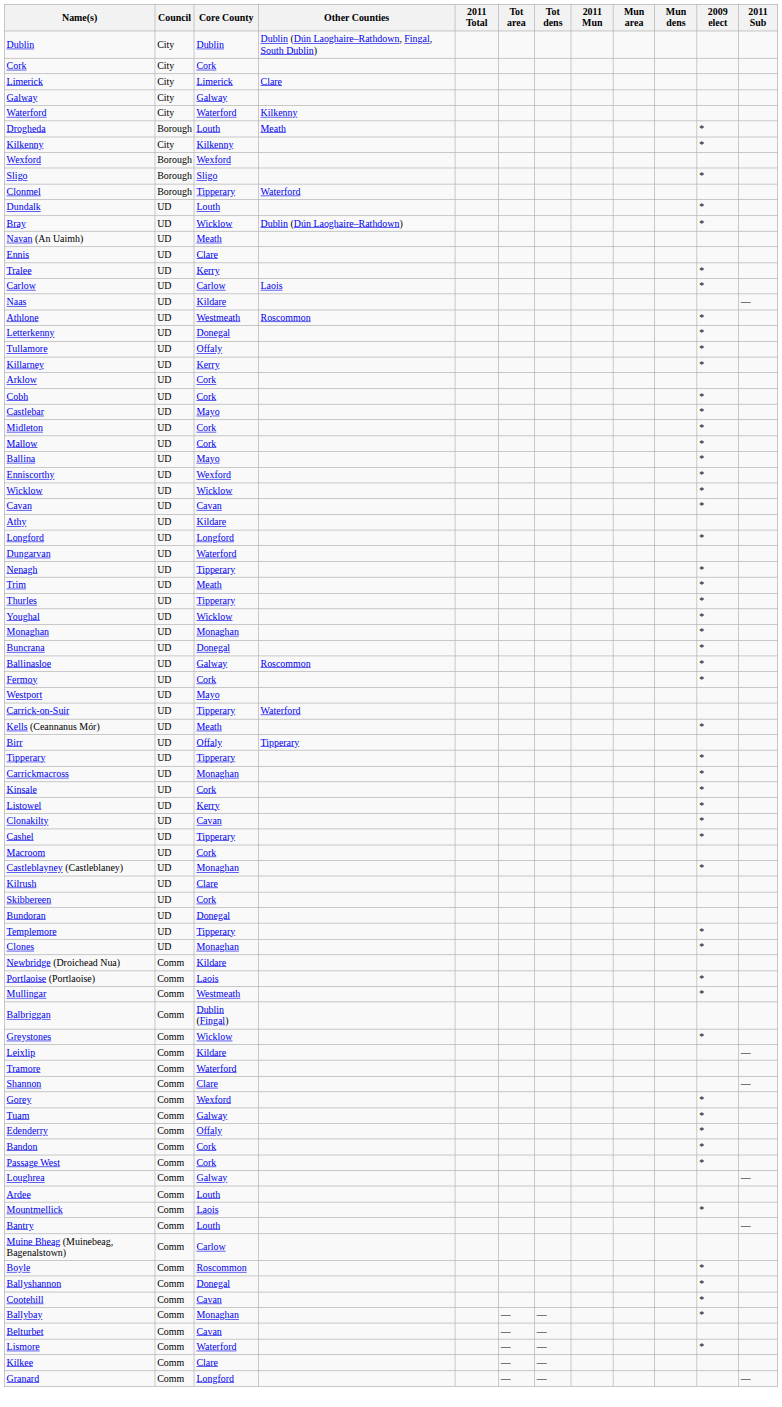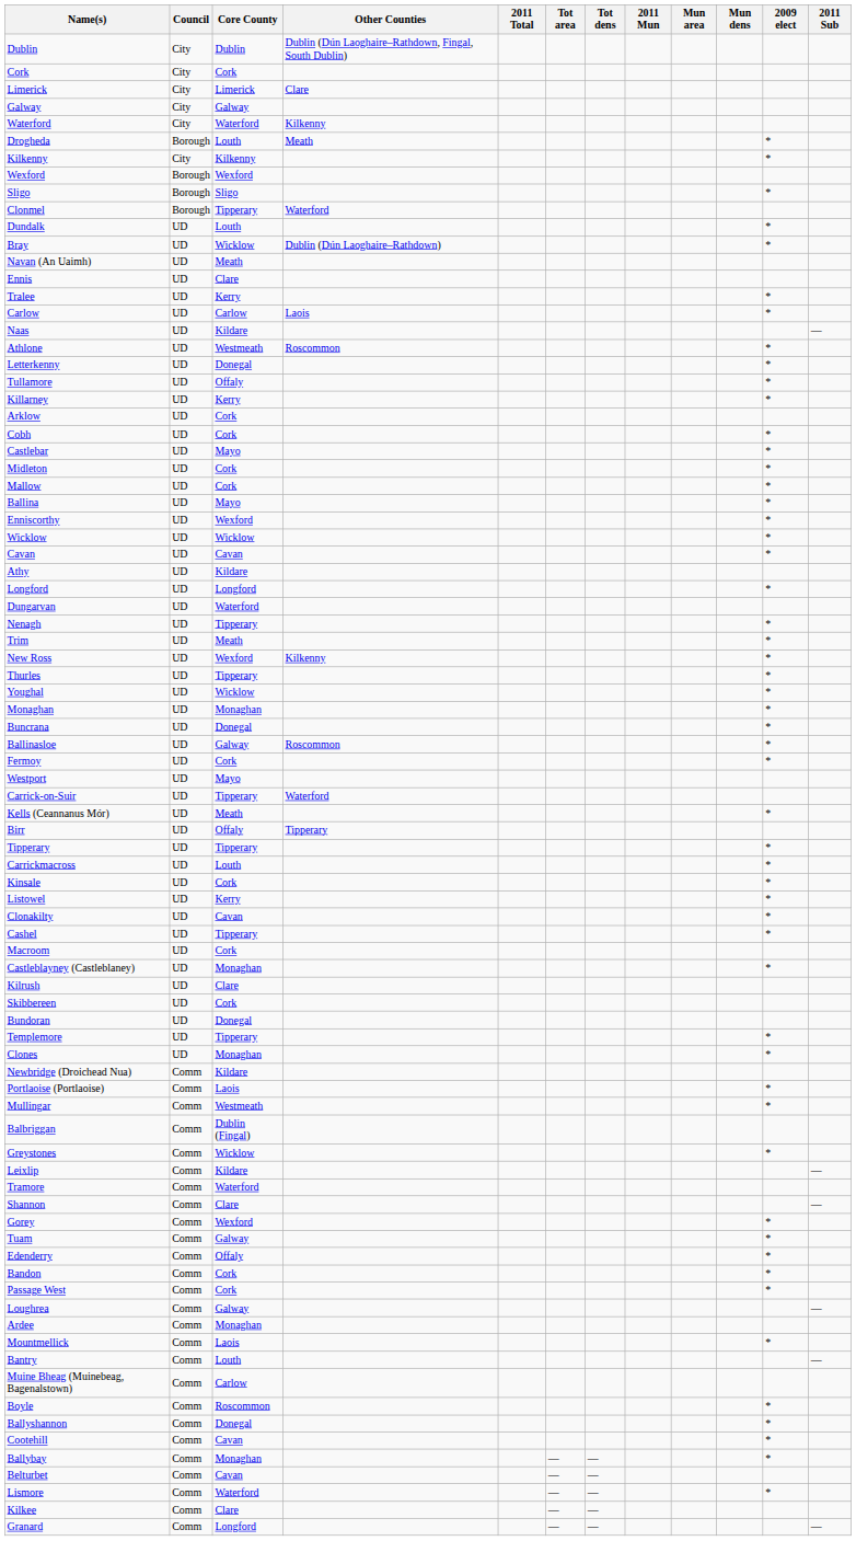 <table class="wikitable sortable">
 <tr>
 <th>Name(s)</th>
 <th>Council</th>
 <th>Core County</th>
 <th>Other Counties</th>
 <th>2011 Total</th>
 <th>Tot area</th>
 <th>Tot dens</th>
 <th>2011 Mun</th>
 <th>Mun area</th>
 <th>Mun dens</th>
 <th>2009 elect</th>
 <th>2011 Sub</th>
 </tr>
 <tr>
 <td><a href='#'>Dublin</a></td>
 <td> City</td>
 <td><a href='#'>Dublin</a></td>
 <td><a href='#'>Dublin</a> (<a href='#'>Dún Laoghaire–Rathdown</a>, <a href='#'>Fingal</a>, <a href='#'>South Dublin</a>)</td>
 <td></td>
 <td></td>
 <td></td>
 <td></td>
 <td></td>
 <td></td>
 <td></td>
 <td></td>
 </tr>
 <tr>
 <td><a href='#'>Cork</a></td>
 <td> City</td>
 <td><a href='#'>Cork</a></td>
 <td></td>
 <td></td>
 <td></td>
 <td></td>
 <td></td>
 <td></td>
 <td></td>
 <td></td>
 <td></td>
 </tr>
 <tr>
 <td><a href='#'>Limerick</a></td>
 <td> City</td>
 <td><a href='#'>Limerick</a></td>
 <td><a href='#'>Clare</a></td>
 <td></td>
 <td></td>
 <td></td>
 <td></td>
 <td></td>
 <td></td>
 <td></td>
 <td></td>
 </tr>
 <tr>
 <td><a href='#'>Galway</a></td>
 <td> City</td>
 <td><a href='#'>Galway</a></td>
 <td></td>
 <td></td>
 <td></td>
 <td></td>
 <td></td>
 <td></td>
 <td></td>
 <td></td>
 <td></td>
 </tr>
 <tr>
 <td><a href='#'>Waterford</a></td>
 <td> City</td>
 <td><a href='#'>Waterford</a></td>
 <td><a href='#'>Kilkenny</a></td>
 <td></td>
 <td></td>
 <td></td>
 <td></td>
 <td></td>
 <td></td>
 <td></td>
 <td></td>
 </tr>
 <tr>
 <td><a href='#'>Drogheda</a></td>
 <td> Borough</td>
 <td><a href='#'>Louth</a></td>
 <td><a href='#'>Meath</a></td>
 <td></td>
 <td></td>
 <td></td>
 <td></td>
 <td></td>
 <td></td>
 <td>*</td>
 <td></td>
 </tr>
 <tr>
 <td><a href='#'>Kilkenny</a></td>
 <td> City</td>
 <td><a href='#'>Kilkenny</a></td>
 <td></td>
 <td></td>
 <td></td>
 <td></td>
 <td></td>
 <td></td>
 <td></td>
 <td>*</td>
 <td></td>
 </tr>
 <tr>
 <td><a href='#'>Wexford</a></td>
 <td> Borough</td>
 <td><a href='#'>Wexford</a></td>
 <td></td>
 <td></td>
 <td></td>
 <td></td>
 <td></td>
 <td></td>
 <td></td>
 <td></td>
 <td></td>
 </tr>
 <tr>
 <td><a href='#'>Sligo</a></td>
 <td> Borough</td>
 <td><a href='#'>Sligo</a></td>
 <td></td>
 <td></td>
 <td></td>
 <td></td>
 <td></td>
 <td></td>
 <td></td>
 <td>*</td>
 <td></td>
 </tr>
 <tr>
 <td><a href='#'>Clonmel</a></td>
 <td> Borough</td>
 <td><a href='#'>Tipperary</a></td>
 <td><a href='#'>Waterford</a></td>
 <td></td>
 <td></td>
 <td></td>
 <td></td>
 <td></td>
 <td></td>
 <td></td>
 <td></td>
 </tr>
 <tr>
 <td><a href='#'>Dundalk</a></td>
 <td> UD</td>
 <td><a href='#'>Louth</a></td>
 <td></td>
 <td></td>
 <td></td>
 <td></td>
 <td></td>
 <td></td>
 <td></td>
 <td>*</td>
 <td></td>
 </tr>
 <tr>
 <td><a href='#'>Bray</a></td>
 <td> UD</td>
 <td><a href='#'>Wicklow</a></td>
 <td><a href='#'>Dublin</a> (<a href='#'>Dún Laoghaire–Rathdown</a>)</td>
 <td></td>
 <td></td>
 <td></td>
 <td></td>
 <td></td>
 <td></td>
 <td>*</td>
 <td></td>
 </tr>
 <tr>
 <td><a href='#'>Navan</a> (An Uaimh)</td>
 <td> UD</td>
 <td><a href='#'>Meath</a></td>
 <td></td>
 <td></td>
 <td></td>
 <td></td>
 <td></td>
 <td></td>
 <td></td>
 <td></td>
 <td></td>
 </tr>
 <tr>
 <td><a href='#'>Ennis</a></td>
 <td> UD</td>
 <td><a href='#'>Clare</a></td>
 <td></td>
 <td></td>
 <td></td>
 <td></td>
 <td></td>
 <td></td>
 <td></td>
 <td></td>
 <td></td>
 </tr>
 <tr>
 <td><a href='#'>Tralee</a></td>
 <td> UD</td>
 <td><a href='#'>Kerry</a></td>
 <td></td>
 <td></td>
 <td></td>
 <td></td>
 <td></td>
 <td></td>
 <td></td>
 <td>*</td>
 <td></td>
 </tr>
 <tr>
 <td><a href='#'>Carlow</a></td>
 <td> UD</td>
 <td><a href='#'>Carlow</a></td>
 <td><a href='#'>Laois</a></td>
 <td></td>
 <td></td>
 <td></td>
 <td></td>
 <td></td>
 <td></td>
 <td>*</td>
 <td></td>
 </tr>
 <tr>
 <td><a href='#'>Naas</a></td>
 <td> UD</td>
 <td><a href='#'>Kildare</a></td>
 <td></td>
 <td></td>
 <td></td>
 <td></td>
 <td></td>
 <td></td>
 <td></td>
 <td></td>
 <td>—</td>
 </tr>
 <tr>
 <td><a href='#'>Athlone</a></td>
 <td> UD</td>
 <td><a href='#'>Westmeath</a></td>
 <td><a href='#'>Roscommon</a></td>
 <td></td>
 <td></td>
 <td></td>
 <td></td>
 <td></td>
 <td></td>
 <td>*</td>
 <td></td>
 </tr>
 <tr>
 <td><a href='#'>Letterkenny</a></td>
 <td> UD</td>
 <td><a href='#'>Donegal</a></td>
 <td></td>
 <td></td>
 <td></td>
 <td></td>
 <td></td>
 <td></td>
 <td></td>
 <td>*</td>
 <td></td>
 </tr>
 <tr>
 <td><a href='#'>Tullamore</a></td>
 <td> UD</td>
 <td><a href='#'>Offaly</a></td>
 <td></td>
 <td></td>
 <td></td>
 <td></td>
 <td></td>
 <td></td>
 <td></td>
 <td>*</td>
 <td></td>
 </tr>
 <tr>
 <td><a href='#'>Killarney</a></td>
 <td> UD</td>
 <td><a href='#'>Kerry</a></td>
 <td></td>
 <td></td>
 <td></td>
 <td></td>
 <td></td>
 <td></td>
 <td></td>
 <td>*</td>
 <td></td>
 </tr>
 <tr>
 <td><a href='#'>Arklow</a></td>
 <td> UD</td>
 <td><a href='#'>Cork</a></td>
 <td></td>
 <td></td>
 <td></td>
 <td></td>
 <td></td>
 <td></td>
 <td></td>
 <td></td>
 <td></td>
 </tr>
 <tr>
 <td><a href='#'>Cobh</a></td>
 <td> UD</td>
 <td><a href='#'>Cork</a></td>
 <td></td>
 <td></td>
 <td></td>
 <td></td>
 <td></td>
 <td></td>
 <td></td>
 <td>*</td>
 <td></td>
 </tr>
 <tr>
 <td><a href='#'>Castlebar</a></td>
 <td> UD</td>
 <td><a href='#'>Mayo</a></td>
 <td></td>
 <td></td>
 <td></td>
 <td></td>
 <td></td>
 <td></td>
 <td></td>
 <td>*</td>
 <td></td>
 </tr>
 <tr>
 <td><a href='#'>Midleton</a></td>
 <td> UD</td>
 <td><a href='#'>Cork</a></td>
 <td></td>
 <td></td>
 <td></td>
 <td></td>
 <td></td>
 <td></td>
 <td></td>
 <td>*</td>
 <td></td>
 </tr>
 <tr>
 <td><a href='#'>Mallow</a></td>
 <td> UD</td>
 <td><a href='#'>Cork</a></td>
 <td></td>
 <td></td>
 <td></td>
 <td></td>
 <td></td>
 <td></td>
 <td></td>
 <td>*</td>
 <td></td>
 </tr>
 <tr>
 <td><a href='#'>Ballina</a></td>
 <td> UD</td>
 <td><a href='#'>Mayo</a></td>
 <td></td>
 <td></td>
 <td></td>
 <td></td>
 <td></td>
 <td></td>
 <td></td>
 <td>*</td>
 <td></td>
 </tr>
 <tr>
 <td><a href='#'>Enniscorthy</a></td>
 <td> UD</td>
 <td><a href='#'>Wexford</a></td>
 <td></td>
 <td></td>
 <td></td>
 <td></td>
 <td></td>
 <td></td>
 <td></td>
 <td>*</td>
 <td></td>
 </tr>
 <tr>
 <td><a href='#'>Wicklow</a></td>
 <td> UD</td>
 <td><a href='#'>Wicklow</a></td>
 <td></td>
 <td></td>
 <td></td>
 <td></td>
 <td></td>
 <td></td>
 <td></td>
 <td>*</td>
 <td></td>
 </tr>
 <tr>
 <td><a href='#'>Cavan</a></td>
 <td> UD</td>
 <td><a href='#'>Cavan</a></td>
 <td></td>
 <td></td>
 <td></td>
 <td></td>
 <td></td>
 <td></td>
 <td></td>
 <td>*</td>
 <td></td>
 </tr>
 <tr>
 <td><a href='#'>Athy</a></td>
 <td> UD</td>
 <td><a href='#'>Kildare</a></td>
 <td></td>
 <td></td>
 <td></td>
 <td></td>
 <td></td>
 <td></td>
 <td></td>
 <td></td>
 <td></td>
 </tr>
 <tr>
 <td><a href='#'>Longford</a></td>
 <td> UD</td>
 <td><a href='#'>Longford</a></td>
 <td></td>
 <td></td>
 <td></td>
 <td></td>
 <td></td>
 <td></td>
 <td></td>
 <td>*</td>
 <td></td>
 </tr>
 <tr>
 <td><a href='#'>Dungarvan</a></td>
 <td> UD</td>
 <td><a href='#'>Waterford</a></td>
 <td></td>
 <td></td>
 <td></td>
 <td></td>
 <td></td>
 <td></td>
 <td></td>
 <td></td>
 <td></td>
 </tr>
 <tr>
 <td><a href='#'>Nenagh</a></td>
 <td> UD</td>
 <td><a href='#'>Tipperary</a></td>
 <td></td>
 <td></td>
 <td></td>
 <td></td>
 <td></td>
 <td></td>
 <td></td>
 <td>*</td>
 <td></td>
 </tr>
 <tr>
 <td><a href='#'>Trim</a></td>
 <td> UD</td>
 <td><a href='#'>Meath</a></td>
 <td></td>
 <td></td>
 <td></td>
 <td></td>
 <td></td>
 <td></td>
 <td></td>
 <td>*</td>
 <td></td>
 </tr>
 <tr>
+<td><a href='#'>New Ross</a></td>
+<td> UD</td>
+<td><a href='#'>Wexford</a></td>
+<td><a href='#'>Kilkenny</a></td>
+<td></td>
+<td></td>
+<td></td>
+<td></td>
+<td></td>
+<td></td>
+<td>*</td>
+<td></td>
+</tr>
+<tr>
 <td><a href='#'>Thurles</a></td>
 <td> UD</td>
 <td><a href='#'>Tipperary</a></td>
 <td></td>
 <td></td>
 <td></td>
 <td></td>
 <td></td>
 <td></td>
 <td></td>
 <td>*</td>
 <td></td>
 </tr>
 <tr>
 <td><a href='#'>Youghal</a></td>
 <td> UD</td>
 <td><a href='#'>Wicklow</a></td>
 <td></td>
 <td></td>
 <td></td>
 <td></td>
 <td></td>
 <td></td>
 <td></td>
 <td>*</td>
 <td></td>
 </tr>
 <tr>
 <td><a href='#'>Monaghan</a></td>
 <td> UD</td>
 <td><a href='#'>Monaghan</a></td>
 <td></td>
 <td></td>
 <td></td>
 <td></td>
 <td></td>
 <td></td>
 <td></td>
 <td>*</td>
 <td></td>
 </tr>
 <tr>
 <td><a href='#'>Buncrana</a></td>
 <td> UD</td>
 <td><a href='#'>Donegal</a></td>
 <td></td>
 <td></td>
 <td></td>
 <td></td>
 <td></td>
 <td></td>
 <td></td>
 <td>*</td>
 <td></td>
 </tr>
 <tr>
 <td><a href='#'>Ballinasloe</a></td>
 <td> UD</td>
 <td><a href='#'>Galway</a></td>
 <td><a href='#'>Roscommon</a></td>
 <td></td>
 <td></td>
 <td></td>
 <td></td>
 <td></td>
 <td></td>
 <td>*</td>
 <td></td>
 </tr>
 <tr>
 <td><a href='#'>Fermoy</a></td>
 <td> UD</td>
 <td><a href='#'>Cork</a></td>
 <td></td>
 <td></td>
 <td></td>
 <td></td>
 <td></td>
 <td></td>
 <td></td>
 <td>*</td>
 <td></td>
 </tr>
 <tr>
 <td><a href='#'>Westport</a></td>
 <td> UD</td>
 <td><a href='#'>Mayo</a></td>
 <td></td>
 <td></td>
 <td></td>
 <td></td>
 <td></td>
 <td></td>
 <td></td>
 <td></td>
 <td></td>
 </tr>
 <tr>
 <td><a href='#'>Carrick-on-Suir</a></td>
 <td> UD</td>
 <td><a href='#'>Tipperary</a></td>
 <td><a href='#'>Waterford</a></td>
 <td></td>
 <td></td>
 <td></td>
 <td></td>
 <td></td>
 <td></td>
 <td></td>
 <td></td>
 </tr>
 <tr>
 <td><a href='#'>Kells</a> (Ceannanus Mór)</td>
 <td> UD</td>
 <td><a href='#'>Meath</a></td>
 <td></td>
 <td></td>
 <td></td>
 <td></td>
 <td></td>
 <td></td>
 <td></td>
 <td>*</td>
 <td></td>
 </tr>
 <tr>
 <td><a href='#'>Birr</a></td>
 <td> UD</td>
 <td><a href='#'>Offaly</a></td>
 <td><a href='#'>Tipperary</a></td>
 <td></td>
 <td></td>
 <td></td>
 <td></td>
 <td></td>
 <td></td>
 <td></td>
 <td></td>
 </tr>
 <tr>
 <td><a href='#'>Tipperary</a></td>
 <td> UD</td>
 <td><a href='#'>Tipperary</a></td>
 <td></td>
 <td></td>
 <td></td>
 <td></td>
 <td></td>
 <td></td>
 <td></td>
 <td>*</td>
 <td></td>
 </tr>
 <tr>
 <td><a href='#'>Carrickmacross</a></td>
 <td> UD</td>
-<td><a href='#'>Monaghan</a></td>
+<td><a href='#'>Louth</a></td>
 <td></td>
 <td></td>
 <td></td>
 <td></td>
 <td></td>
 <td></td>
 <td></td>
 <td>*</td>
 <td></td>
 </tr>
 <tr>
 <td><a href='#'>Kinsale</a></td>
 <td> UD</td>
 <td><a href='#'>Cork</a></td>
 <td></td>
 <td></td>
 <td></td>
 <td></td>
 <td></td>
 <td></td>
 <td></td>
 <td>*</td>
 <td></td>
 </tr>
 <tr>
 <td><a href='#'>Listowel</a></td>
 <td> UD</td>
 <td><a href='#'>Kerry</a></td>
 <td></td>
 <td></td>
 <td></td>
 <td></td>
 <td></td>
 <td></td>
 <td></td>
 <td>*</td>
 <td></td>
 </tr>
 <tr>
 <td><a href='#'>Clonakilty</a></td>
 <td> UD</td>
 <td><a href='#'>Cavan</a></td>
 <td></td>
 <td></td>
 <td></td>
 <td></td>
 <td></td>
 <td></td>
 <td></td>
 <td>*</td>
 <td></td>
 </tr>
 <tr>
 <td><a href='#'>Cashel</a></td>
 <td> UD</td>
 <td><a href='#'>Tipperary</a></td>
 <td></td>
 <td></td>
 <td></td>
 <td></td>
 <td></td>
 <td></td>
 <td></td>
 <td>*</td>
 <td></td>
 </tr>
 <tr>
 <td><a href='#'>Macroom</a></td>
 <td> UD</td>
 <td><a href='#'>Cork</a></td>
 <td></td>
 <td></td>
 <td></td>
 <td></td>
 <td></td>
 <td></td>
 <td></td>
 <td></td>
 <td></td>
 </tr>
 <tr>
 <td><a href='#'>Castleblayney</a> (Castleblaney)</td>
 <td> UD</td>
 <td><a href='#'>Monaghan</a></td>
 <td></td>
 <td></td>
 <td></td>
 <td></td>
 <td></td>
 <td></td>
 <td></td>
 <td>*</td>
 <td></td>
 </tr>
 <tr>
 <td><a href='#'>Kilrush</a></td>
 <td> UD</td>
 <td><a href='#'>Clare</a></td>
 <td></td>
 <td></td>
 <td></td>
 <td></td>
 <td></td>
 <td></td>
 <td></td>
 <td></td>
 <td></td>
 </tr>
 <tr>
 <td><a href='#'>Skibbereen</a></td>
 <td> UD</td>
 <td><a href='#'>Cork</a></td>
 <td></td>
 <td></td>
 <td></td>
 <td></td>
 <td></td>
 <td></td>
 <td></td>
 <td></td>
 <td></td>
 </tr>
 <tr>
 <td><a href='#'>Bundoran</a></td>
 <td> UD</td>
 <td><a href='#'>Donegal</a></td>
 <td></td>
 <td></td>
 <td></td>
 <td></td>
 <td></td>
 <td></td>
 <td></td>
 <td></td>
 <td></td>
 </tr>
 <tr>
 <td><a href='#'>Templemore</a></td>
 <td> UD</td>
 <td><a href='#'>Tipperary</a></td>
 <td></td>
 <td></td>
 <td></td>
 <td></td>
 <td></td>
 <td></td>
 <td></td>
 <td>*</td>
 <td></td>
 </tr>
 <tr>
 <td><a href='#'>Clones</a></td>
 <td> UD</td>
 <td><a href='#'>Monaghan</a></td>
 <td></td>
 <td></td>
 <td></td>
 <td></td>
 <td></td>
 <td></td>
 <td></td>
 <td>*</td>
 <td></td>
 </tr>
 <tr>
 <td><a href='#'>Newbridge</a> (Droichead Nua)</td>
 <td> Comm</td>
 <td><a href='#'>Kildare</a></td>
 <td></td>
 <td></td>
 <td></td>
 <td></td>
 <td></td>
 <td></td>
 <td></td>
 <td></td>
 <td></td>
 </tr>
 <tr>
 <td><a href='#'>Portlaoise</a> (Portlaoise)</td>
 <td> Comm</td>
 <td><a href='#'>Laois</a></td>
 <td></td>
 <td></td>
 <td></td>
 <td></td>
 <td></td>
 <td></td>
 <td></td>
 <td>*</td>
 <td></td>
 </tr>
 <tr>
 <td><a href='#'>Mullingar</a></td>
 <td> Comm</td>
 <td><a href='#'>Westmeath</a></td>
 <td></td>
 <td></td>
 <td></td>
 <td></td>
 <td></td>
 <td></td>
 <td></td>
 <td>*</td>
 <td></td>
 </tr>
 <tr>
 <td><a href='#'>Balbriggan</a></td>
 <td> Comm</td>
 <td><a href='#'>Dublin</a> (<a href='#'>Fingal</a>)</td>
 <td></td>
 <td></td>
 <td></td>
 <td></td>
 <td></td>
 <td></td>
 <td></td>
 <td></td>
 <td></td>
 </tr>
 <tr>
 <td><a href='#'>Greystones</a></td>
 <td> Comm</td>
 <td><a href='#'>Wicklow</a></td>
 <td></td>
 <td></td>
 <td></td>
 <td></td>
 <td></td>
 <td></td>
 <td></td>
 <td>*</td>
 <td></td>
 </tr>
 <tr>
 <td><a href='#'>Leixlip</a></td>
 <td> Comm</td>
 <td><a href='#'>Kildare</a></td>
 <td></td>
 <td></td>
 <td></td>
 <td></td>
 <td></td>
 <td></td>
 <td></td>
 <td></td>
 <td>—</td>
 </tr>
 <tr>
 <td><a href='#'>Tramore</a></td>
 <td> Comm</td>
 <td><a href='#'>Waterford</a></td>
 <td></td>
 <td></td>
 <td></td>
 <td></td>
 <td></td>
 <td></td>
 <td></td>
 <td></td>
 <td></td>
 </tr>
 <tr>
 <td><a href='#'>Shannon</a></td>
 <td> Comm</td>
 <td><a href='#'>Clare</a></td>
 <td></td>
 <td></td>
 <td></td>
 <td></td>
 <td></td>
 <td></td>
 <td></td>
 <td></td>
 <td>—</td>
 </tr>
 <tr>
 <td><a href='#'>Gorey</a></td>
 <td> Comm</td>
 <td><a href='#'>Wexford</a></td>
 <td></td>
 <td></td>
 <td></td>
 <td></td>
 <td></td>
 <td></td>
 <td></td>
 <td>*</td>
 <td></td>
 </tr>
 <tr>
 <td><a href='#'>Tuam</a></td>
 <td> Comm</td>
 <td><a href='#'>Galway</a></td>
 <td></td>
 <td></td>
 <td></td>
 <td></td>
 <td></td>
 <td></td>
 <td></td>
 <td>*</td>
 <td></td>
 </tr>
 <tr>
 <td><a href='#'>Edenderry</a></td>
 <td> Comm</td>
 <td><a href='#'>Offaly</a></td>
 <td></td>
 <td></td>
 <td></td>
 <td></td>
 <td></td>
 <td></td>
 <td></td>
 <td>*</td>
 <td></td>
 </tr>
 <tr>
 <td><a href='#'>Bandon</a></td>
 <td> Comm</td>
 <td><a href='#'>Cork</a></td>
 <td></td>
 <td></td>
 <td></td>
 <td></td>
 <td></td>
 <td></td>
 <td></td>
 <td>*</td>
 <td></td>
 </tr>
 <tr>
 <td><a href='#'>Passage West</a></td>
 <td> Comm</td>
 <td><a href='#'>Cork</a></td>
 <td></td>
 <td></td>
 <td></td>
 <td></td>
 <td></td>
 <td></td>
 <td></td>
 <td>*</td>
 <td></td>
 </tr>
 <tr>
 <td><a href='#'>Loughrea</a></td>
 <td> Comm</td>
 <td><a href='#'>Galway</a></td>
 <td></td>
 <td></td>
 <td></td>
 <td></td>
 <td></td>
 <td></td>
 <td></td>
 <td></td>
 <td>—</td>
 </tr>
 <tr>
 <td><a href='#'>Ardee</a></td>
 <td> Comm</td>
-<td><a href='#'>Louth</a></td>
+<td><a href='#'>Monaghan</a></td>
 <td></td>
 <td></td>
 <td></td>
 <td></td>
 <td></td>
 <td></td>
 <td></td>
 <td></td>
 <td></td>
 </tr>
 <tr>
 <td><a href='#'>Mountmellick</a></td>
 <td> Comm</td>
 <td><a href='#'>Laois</a></td>
 <td></td>
 <td></td>
 <td></td>
 <td></td>
 <td></td>
 <td></td>
 <td></td>
 <td>*</td>
 <td></td>
 </tr>
 <tr>
 <td><a href='#'>Bantry</a></td>
 <td> Comm</td>
 <td><a href='#'>Louth</a></td>
 <td></td>
 <td></td>
 <td></td>
 <td></td>
 <td></td>
 <td></td>
 <td></td>
 <td></td>
 <td>—</td>
 </tr>
 <tr>
 <td><a href='#'>Muine Bheag</a> (Muinebeag, Bagenalstown)</td>
 <td> Comm</td>
 <td><a href='#'>Carlow</a></td>
 <td></td>
 <td></td>
 <td></td>
 <td></td>
 <td></td>
 <td></td>
 <td></td>
 <td></td>
 <td></td>
 </tr>
 <tr>
 <td><a href='#'>Boyle</a></td>
 <td> Comm</td>
 <td><a href='#'>Roscommon</a></td>
 <td></td>
 <td></td>
 <td></td>
 <td></td>
 <td></td>
 <td></td>
 <td></td>
 <td>*</td>
 <td></td>
 </tr>
 <tr>
 <td><a href='#'>Ballyshannon</a></td>
 <td> Comm</td>
 <td><a href='#'>Donegal</a></td>
 <td></td>
 <td></td>
 <td></td>
 <td></td>
 <td></td>
 <td></td>
 <td></td>
 <td>*</td>
 <td></td>
 </tr>
 <tr>
 <td><a href='#'>Cootehill</a></td>
 <td> Comm</td>
 <td><a href='#'>Cavan</a></td>
 <td></td>
 <td></td>
 <td></td>
 <td></td>
 <td></td>
 <td></td>
 <td></td>
 <td>*</td>
 <td></td>
 </tr>
 <tr>
 <td><a href='#'>Ballybay</a></td>
 <td> Comm</td>
 <td><a href='#'>Monaghan</a></td>
 <td></td>
 <td></td>
 <td>—</td>
 <td>—</td>
 <td></td>
 <td></td>
 <td></td>
 <td>*</td>
 <td></td>
 </tr>
 <tr>
 <td><a href='#'>Belturbet</a></td>
 <td> Comm</td>
 <td><a href='#'>Cavan</a></td>
 <td></td>
 <td></td>
 <td>—</td>
 <td>—</td>
 <td></td>
 <td></td>
 <td></td>
 <td></td>
 <td></td>
 </tr>
 <tr>
 <td><a href='#'>Lismore</a></td>
 <td> Comm</td>
 <td><a href='#'>Waterford</a></td>
 <td></td>
 <td></td>
 <td>—</td>
 <td>—</td>
 <td></td>
 <td></td>
 <td></td>
 <td>*</td>
 <td></td>
 </tr>
 <tr>
 <td><a href='#'>Kilkee</a></td>
 <td> Comm</td>
 <td><a href='#'>Clare</a></td>
 <td></td>
 <td></td>
 <td>—</td>
 <td>—</td>
 <td></td>
 <td></td>
 <td></td>
 <td></td>
 <td></td>
 </tr>
 <tr>
 <td><a href='#'>Granard</a></td>
 <td> Comm</td>
 <td><a href='#'>Longford</a></td>
 <td></td>
 <td></td>
 <td>—</td>
 <td>—</td>
 <td></td>
 <td></td>
 <td></td>
 <td></td>
 <td>—</td>
 </tr>
 </table>
